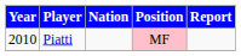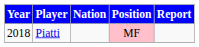 <table class="wikitable" style="font-size: 95%; text-align: center;">
 <tr>
 <th style="background:#00f; color:white; text-align:center;">Year</th>
 <th style="background:#00f; color:white; text-align:center;">Player</th>
 <th style="background:#00f; color:white; text-align:center;">Nation</th>
 <th style="background:#00f; color:white; text-align:center;">Position</th>
 <th style="background:#00f; color:white; text-align:center;">Report</th>
 </tr>
 <tr>
-<td>2010</td>
+<td>2018</td>
 <td style="text-align:left;"><a href='#'>Piatti</a></td>
 <td style="text-align:left;"></td>
 <td style="background: pink;">MF</td>
 <td></td>
 </tr>
 <tr>
 </tr>
 </table>
